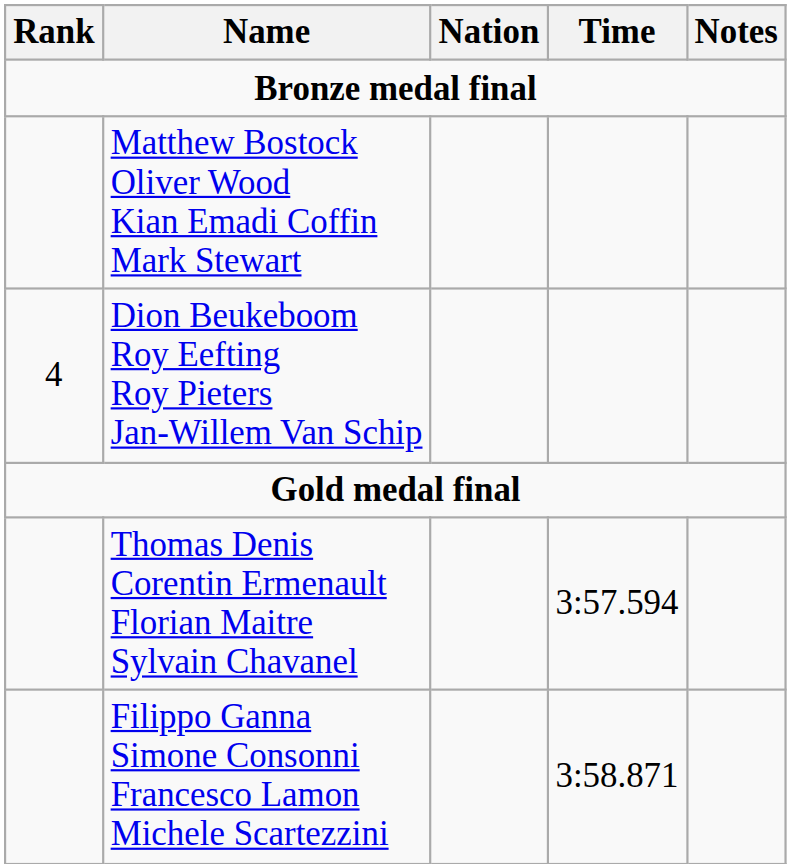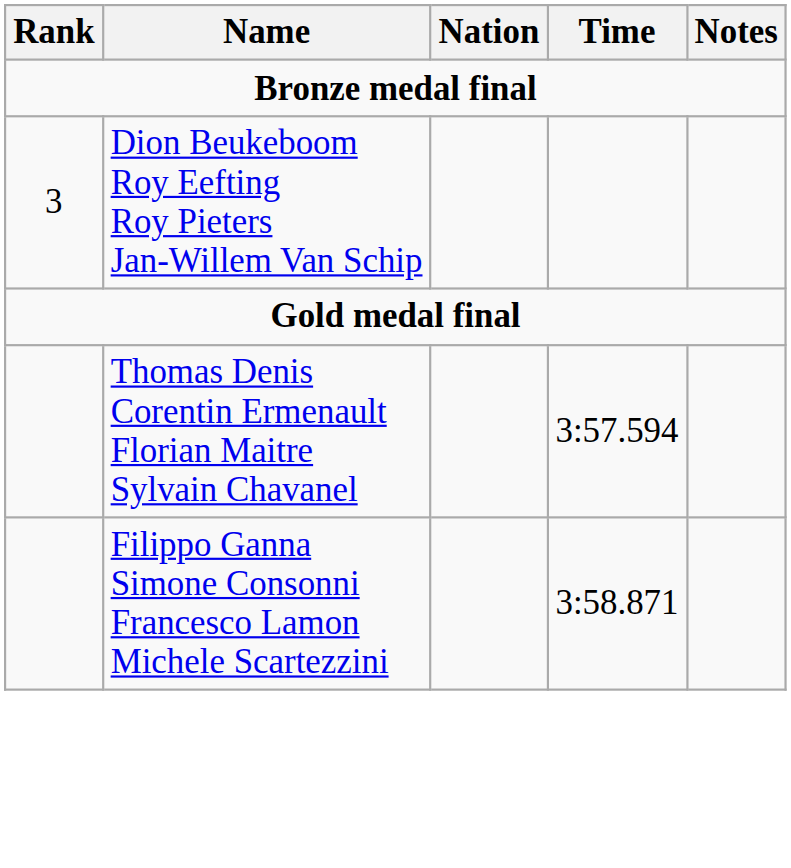 <table class="wikitable" style="text-align:center">
 <tr>
 <th>Rank</th>
 <th>Name</th>
 <th>Nation</th>
 <th>Time</th>
 <th>Notes</th>
 </tr>
 <tr>
 <td colspan=5><strong>Bronze medal final</strong></td>
 </tr>
 <tr>
-<td></td>
-<td align=left><a href='#'>Matthew Bostock</a><br><a href='#'>Oliver Wood</a><br><a href='#'>Kian Emadi Coffin</a><br><a href='#'>Mark Stewart</a></td>
-<td align=left></td>
-<td></td>
-<td></td>
-</tr>
-<tr>
-<td>4</td>
+<td>3</td>
 <td align=left><a href='#'>Dion Beukeboom</a><br><a href='#'>Roy Eefting</a><br><a href='#'>Roy Pieters</a><br><a href='#'>Jan-Willem Van Schip</a></td>
 <td align=left></td>
 <td></td>
 <td></td>
 </tr>
 <tr>
 <td colspan=5><strong>Gold medal final</strong></td>
 </tr>
 <tr>
 <td></td>
 <td align=left><a href='#'>Thomas Denis</a><br><a href='#'>Corentin Ermenault</a><br><a href='#'>Florian Maitre</a><br><a href='#'>Sylvain Chavanel</a></td>
 <td align=left></td>
 <td>3:57.594</td>
 <td></td>
 </tr>
 <tr>
 <td></td>
 <td align=left><a href='#'>Filippo Ganna</a><br><a href='#'>Simone Consonni</a><br><a href='#'>Francesco Lamon</a><br><a href='#'>Michele Scartezzini</a></td>
 <td align=left></td>
 <td>3:58.871</td>
 <td></td>
 </tr>
 </table>
